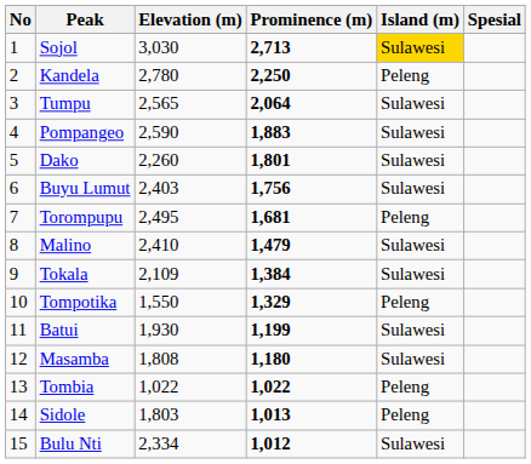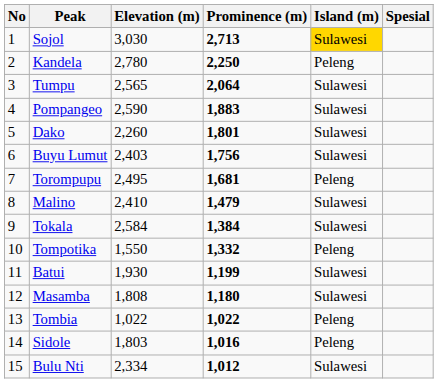 <table class="wikitable sortable">
 <tr>
 <th>No</th>
 <th>Peak</th>
 <th>Elevation (m)</th>
 <th>Prominence (m)</th>
 <th>Island (m)</th>
 <th>Spesial</th>
 </tr>
 <tr>
 <td>1</td>
 <td><a href='#'>Sojol</a></td>
 <td>3,030</td>
 <td><strong>2,713</strong></td>
 <td style="background: gold;">Sulawesi</td>
 <td></td>
 </tr>
 <tr>
 <td>2</td>
 <td><a href='#'>Kandela</a></td>
 <td>2,780</td>
 <td><strong>2,250</strong></td>
 <td>Peleng</td>
 <td></td>
 </tr>
 <tr>
 <td>3</td>
 <td><a href='#'>Tumpu</a></td>
 <td>2,565</td>
 <td><strong>2,064</strong></td>
 <td>Sulawesi</td>
 <td></td>
 </tr>
 <tr>
 <td>4</td>
 <td><a href='#'>Pompangeo</a></td>
 <td>2,590</td>
 <td><strong>1,883</strong></td>
 <td>Sulawesi</td>
 <td></td>
 </tr>
 <tr>
 <td>5</td>
 <td><a href='#'>Dako</a></td>
 <td>2,260</td>
 <td><strong>1,801</strong></td>
 <td>Sulawesi</td>
 <td></td>
 </tr>
 <tr>
 <td>6</td>
 <td><a href='#'>Buyu Lumut</a></td>
 <td>2,403</td>
 <td><strong>1,756</strong></td>
 <td>Sulawesi</td>
 <td></td>
 </tr>
 <tr>
 <td>7</td>
 <td><a href='#'>Torompupu</a></td>
 <td>2,495</td>
 <td><strong>1,681</strong></td>
 <td>Peleng</td>
 <td></td>
 </tr>
 <tr>
 <td>8</td>
 <td><a href='#'>Malino</a></td>
 <td>2,410</td>
 <td><strong>1,479</strong></td>
 <td>Sulawesi</td>
 <td></td>
 </tr>
 <tr>
 <td>9</td>
 <td><a href='#'>Tokala</a></td>
-<td>2,109</td>
+<td>2,584</td>
 <td><strong>1,384</strong></td>
 <td>Sulawesi</td>
 <td></td>
 </tr>
 <tr>
 <td>10</td>
 <td><a href='#'>Tompotika</a></td>
 <td>1,550</td>
-<td><strong>1,329</strong></td>
+<td><strong>1,332</strong></td>
 <td>Peleng</td>
 <td></td>
 </tr>
 <tr>
 <td>11</td>
 <td><a href='#'>Batui</a></td>
 <td>1,930</td>
 <td><strong>1,199</strong></td>
 <td>Sulawesi</td>
 <td></td>
 </tr>
 <tr>
 <td>12</td>
 <td><a href='#'>Masamba</a></td>
 <td>1,808</td>
 <td><strong>1,180</strong></td>
 <td>Sulawesi</td>
 <td></td>
 </tr>
 <tr>
 <td>13</td>
 <td><a href='#'>Tombia</a></td>
 <td>1,022</td>
 <td><strong>1,022</strong></td>
 <td>Peleng</td>
 <td></td>
 </tr>
 <tr>
 <td>14</td>
 <td><a href='#'>Sidole</a></td>
 <td>1,803</td>
-<td><strong>1,013</strong></td>
+<td><strong>1,016</strong></td>
 <td>Peleng</td>
 <td></td>
 </tr>
 <tr>
 <td>15</td>
 <td><a href='#'>Bulu Nti</a></td>
 <td>2,334</td>
 <td><strong>1,012</strong></td>
 <td>Sulawesi</td>
 <td></td>
 </tr>
 </table>
